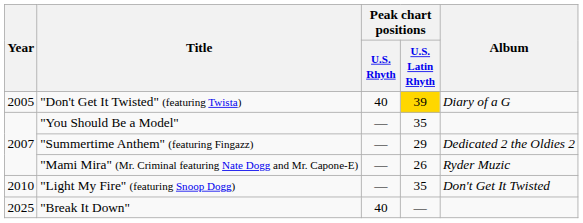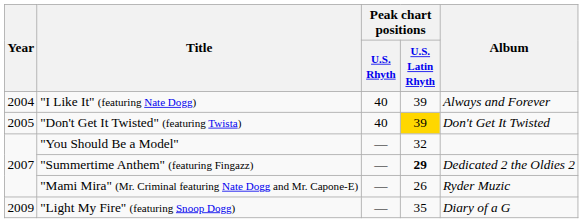 <table class="wikitable" style="text-align:center">
 <tr>
 <th rowspan="2">Year</th>
 <th rowspan="2">Title</th>
 <th colspan="2">Peak chart positions</th>
 <th rowspan="2">Album</th>
 </tr>
 <tr>
 <th style="width:40px;"><small><a href='#'>U.S. Rhyth</a></small><br></th>
 <th style="width:40px;"><small><a href='#'>U.S. Latin Rhyth</a></small></th>
 </tr>
 <tr>
+<td>2004</td>
+<td style="text-align:left; vertical-align:top;">"I Like It" <small>(featuring <a href='#'>Nate Dogg</a>)</small></td>
+<td>40</td>
+<td>39</td>
+<td align="left"><em>Always and Forever</em></td>
+</tr>
+<tr>
 <td>2005</td>
 <td style="text-align:left; vertical-align:top;">"Don't Get It Twisted" <small>(featuring <a href='#'>Twista</a>)</small></td>
 <td>40</td>
 <td style="background: gold;">39</td>
-<td align="left"><em>Diary of a G</em></td>
+<td style="text-align:left"><em>Don't Get It Twisted</em></td>
 </tr>
 <tr>
 <td rowspan="3">2007</td>
 <td align="left">"You Should Be a Model"</td>
 <td>—</td>
-<td>35</td>
+<td>32</td>
 </tr>
 <tr>
 <td style="text-align:left; vertical-align:top;">"Summertime Anthem" <small>(featuring Fingazz)</small></td>
 <td>—</td>
-<td>29</td>
+<td><strong>29</strong></td>
 <td align="left"><em>Dedicated 2 the Oldies 2</em></td>
 </tr>
 <tr>
 <td align=left>"Mami Mira" <small>(Mr. Criminal featuring <a href='#'>Nate Dogg</a> and Mr. Capone-E)</small></td>
 <td>—</td>
 <td>26</td>
 <td align=left><em>Ryder Muzic</em></td>
 </tr>
 <tr>
-<td>2010</td>
+<td>2009</td>
 <td style="text-align:left; vertical-align:top">"Light My Fire" <small>(featuring <a href='#'>Snoop Dogg</a>)</small></td>
 <td>—</td>
 <td>35</td>
-<td style="text-align:left"><em>Don't Get It Twisted</em></td>
-</tr>
-<tr>
-<td>2025</td>
-<td style="text-align:left; vertical-align:top">"Break It Down"</td>
-<td>40</td>
-<td>—</td>
-<td></td>
+<td align="left"><em>Diary of a G</em></td>
 </tr>
 </table>
